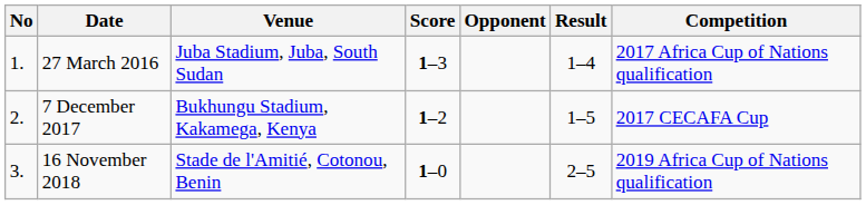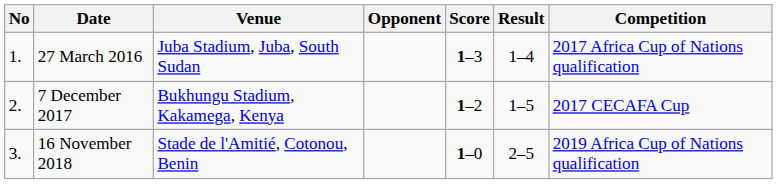 <table class="wikitable" style="font-size:85%;">
 <tr>
 <th>No</th>
 <th>Date</th>
 <th>Venue</th>
+<th>Opponent</th>
 <th>Score</th>
-<th>Opponent</th>
 <th>Result</th>
 <th>Competition</th>
 </tr>
 <tr>
 <td>1.</td>
 <td>27 March 2016</td>
 <td><a href='#'>Juba Stadium</a>, <a href='#'>Juba</a>, <a href='#'>South Sudan</a></td>
+<td></td>
 <td align=center><strong>1</strong>–3</td>
-<td></td>
 <td align=center>1–4</td>
 <td><a href='#'>2017 Africa Cup of Nations qualification</a></td>
 </tr>
 <tr>
 <td>2.</td>
 <td>7 December 2017</td>
 <td><a href='#'>Bukhungu Stadium</a>, <a href='#'>Kakamega</a>, <a href='#'>Kenya</a></td>
+<td></td>
 <td align=center><strong>1</strong>–2</td>
-<td></td>
 <td align=center>1–5</td>
 <td><a href='#'>2017 CECAFA Cup</a></td>
 </tr>
 <tr>
 <td>3.</td>
 <td>16 November 2018</td>
 <td><a href='#'>Stade de l'Amitié</a>, <a href='#'>Cotonou</a>, <a href='#'>Benin</a></td>
+<td></td>
 <td align=center><strong>1</strong>–0</td>
-<td></td>
 <td align=center>2–5</td>
 <td><a href='#'>2019 Africa Cup of Nations qualification</a></td>
 </tr>
 </table>
